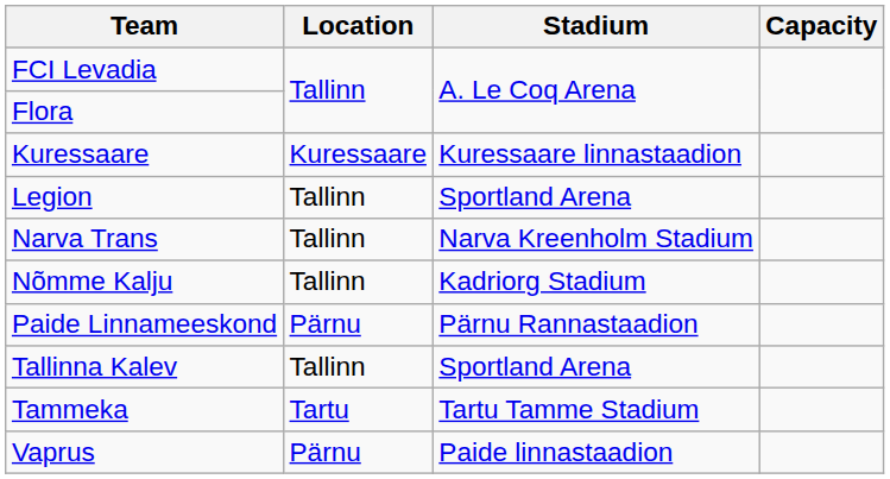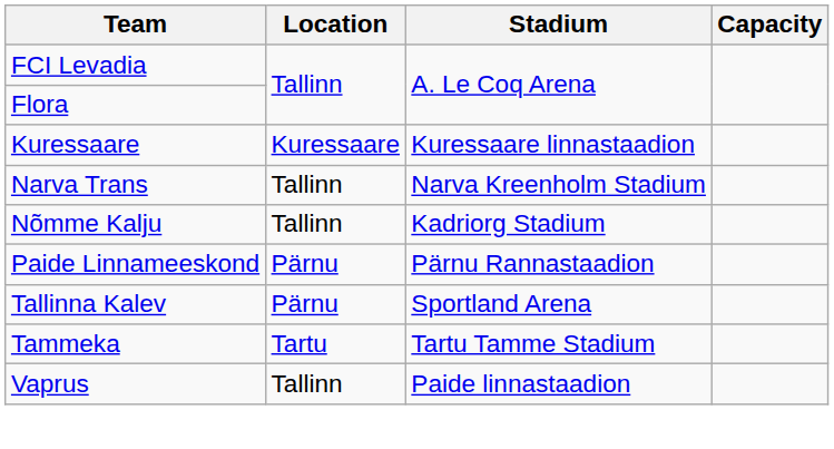 <table class="wikitable sortable">
 <tr>
 <th>Team</th>
 <th>Location</th>
 <th>Stadium</th>
 <th>Capacity</th>
 </tr>
 <tr>
 <td><a href='#'>FCI Levadia</a></td>
 <td rowspan=2><a href='#'>Tallinn</a></td>
 <td rowspan=2><a href='#'>A. Le Coq Arena</a></td>
 <td align=center rowspan=2></td>
 </tr>
 <tr>
 <td><a href='#'>Flora</a></td>
 </tr>
 <tr>
 <td><a href='#'>Kuressaare</a></td>
 <td><a href='#'>Kuressaare</a></td>
 <td><a href='#'>Kuressaare linnastaadion</a></td>
 <td align=center></td>
 </tr>
 <tr>
-<td><a href='#'>Legion</a></td>
-<td>Tallinn</td>
-<td><a href='#'>Sportland Arena</a></td>
-<td align=center></td>
-</tr>
-<tr>
 <td><a href='#'>Narva Trans</a></td>
 <td>Tallinn</td>
 <td><a href='#'>Narva Kreenholm Stadium</a></td>
 <td align=center></td>
 </tr>
 <tr>
 <td><a href='#'>Nõmme Kalju</a></td>
 <td>Tallinn</td>
 <td><a href='#'>Kadriorg Stadium</a></td>
 <td align=center></td>
 </tr>
 <tr>
 <td><a href='#'>Paide Linnameeskond</a></td>
 <td><a href='#'>Pärnu</a></td>
 <td><a href='#'>Pärnu Rannastaadion</a></td>
 <td align=center></td>
 </tr>
 <tr>
 <td><a href='#'>Tallinna Kalev</a></td>
-<td>Tallinn</td>
+<td><a href='#'>Pärnu</a></td>
 <td><a href='#'>Sportland Arena</a></td>
 <td align=center></td>
 </tr>
 <tr>
 <td><a href='#'>Tammeka</a></td>
 <td><a href='#'>Tartu</a></td>
 <td><a href='#'>Tartu Tamme Stadium</a></td>
 <td align=center></td>
 </tr>
 <tr>
 <td><a href='#'>Vaprus</a></td>
-<td><a href='#'>Pärnu</a></td>
+<td>Tallinn</td>
 <td><a href='#'>Paide linnastaadion</a></td>
 <td align=center></td>
 </tr>
 </table>
